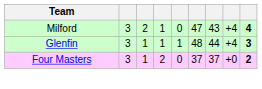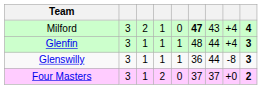 <table class="wikitable" style="text-align:center">
 <tr>
 <th style="width:175px;">Team</th>
 <th width="20"></th>
 <th width="20"></th>
 <th width="20"></th>
 <th width="20"></th>
 <th width="20"></th>
 <th width="20"></th>
 <th width="20"></th>
 <th width="20"></th>
 </tr>
 <tr style="background:#cfc;">
 <td>Milford</td>
 <td>3</td>
 <td>2</td>
 <td>1</td>
 <td>0</td>
-<td>47</td>
+<td><strong>47</strong></td>
 <td>43</td>
 <td>+4</td>
 <td><strong>4</strong></td>
 </tr>
 <tr style="background:#cfc;">
 <td><a href='#'>Glenfin</a></td>
 <td>3</td>
 <td>1</td>
 <td>1</td>
 <td>1</td>
 <td>48</td>
 <td>44</td>
 <td>+4</td>
 <td><strong>3</strong></td>
 </tr>
+<tr>
+<td><a href='#'>Glenswilly</a></td>
+<td>3</td>
+<td>1</td>
+<td>1</td>
+<td>1</td>
+<td>36</td>
+<td>44</td>
+<td>-8</td>
+<td><strong>3</strong></td>
+</tr>
 <tr style="background:#fcf;">
 <td><a href='#'>Four Masters</a></td>
 <td>3</td>
 <td>1</td>
 <td>2</td>
 <td>0</td>
 <td>37</td>
 <td>37</td>
 <td>+0</td>
 <td><strong>2</strong></td>
 </tr>
 </table>
